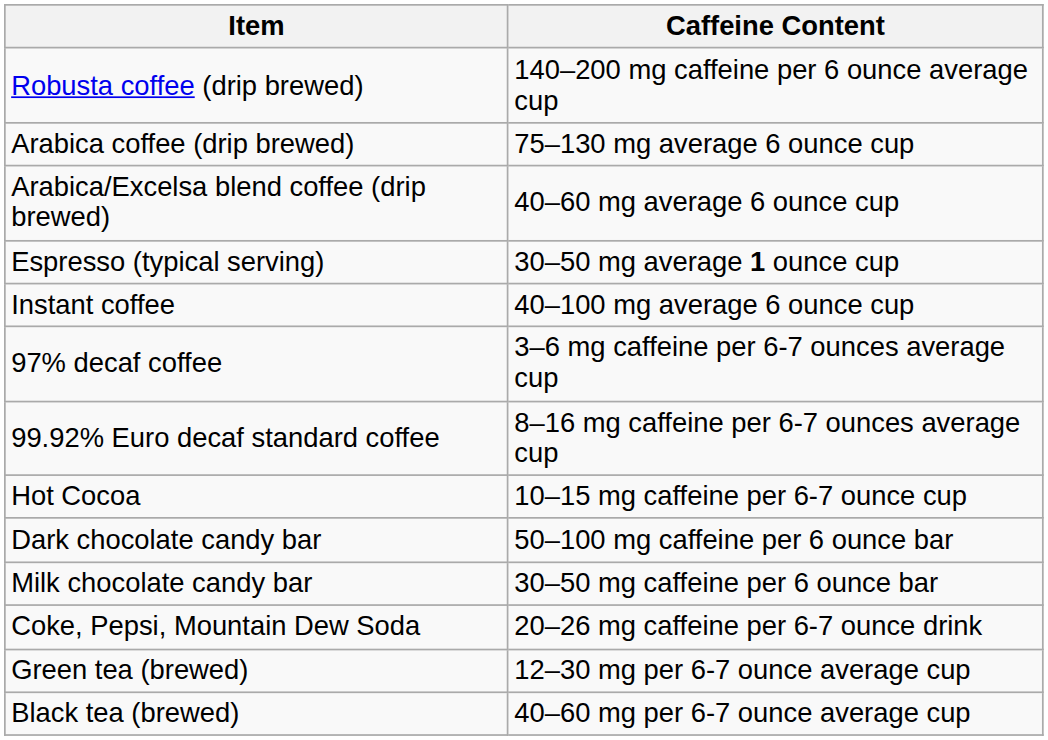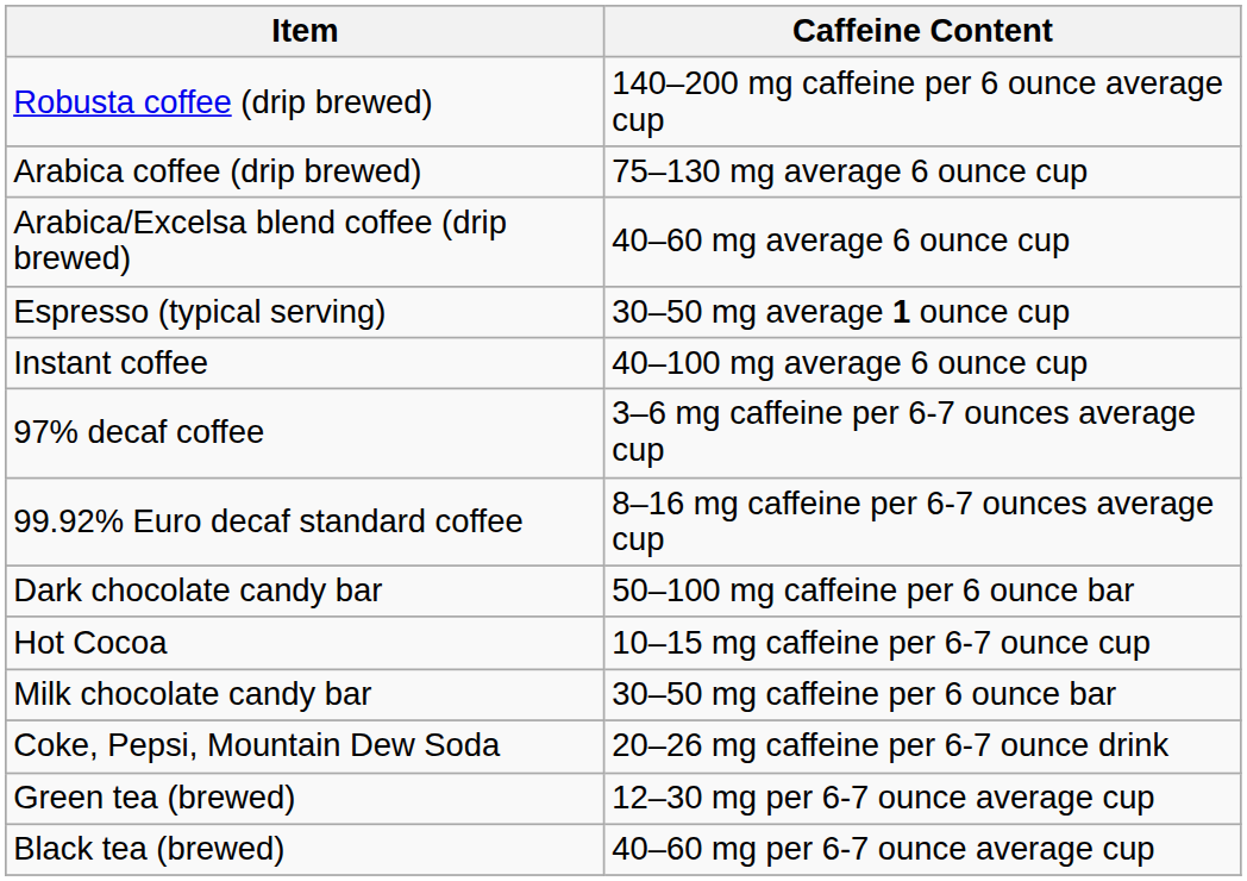 <table class="wikitable sortable">
 <tr>
 <th>Item</th>
 <th>Caffeine Content</th>
 </tr>
 <tr>
 <td><a href='#'>Robusta coffee</a> (drip brewed)</td>
 <td>140–200 mg caffeine per 6 ounce average cup</td>
 </tr>
 <tr>
 <td>Arabica coffee (drip brewed)</td>
 <td>75–130 mg average 6 ounce cup</td>
 </tr>
 <tr>
 <td>Arabica/Excelsa blend coffee (drip brewed)</td>
 <td>40–60 mg average 6 ounce cup</td>
 </tr>
 <tr>
 <td>Espresso (typical serving)</td>
 <td>30–50 mg average <strong>1</strong> ounce cup</td>
 </tr>
 <tr>
 <td>Instant coffee</td>
 <td>40–100 mg average 6 ounce cup</td>
 </tr>
 <tr>
 <td>97% decaf coffee</td>
 <td>3–6 mg caffeine per 6-7 ounces average cup</td>
 </tr>
 <tr>
 <td>99.92% Euro decaf standard coffee</td>
 <td>8–16 mg caffeine per 6-7 ounces average cup</td>
 </tr>
 <tr>
+<td>Dark chocolate candy bar</td>
+<td>50–100 mg caffeine per 6 ounce bar</td>
+</tr>
+<tr>
 <td>Hot Cocoa</td>
 <td>10–15 mg caffeine per 6-7 ounce cup</td>
-</tr>
-<tr>
-<td>Dark chocolate candy bar</td>
-<td>50–100 mg caffeine per 6 ounce bar</td>
 </tr>
 <tr>
 <td>Milk chocolate candy bar</td>
 <td>30–50 mg caffeine per 6 ounce bar</td>
 </tr>
 <tr>
 <td>Coke, Pepsi, Mountain Dew Soda</td>
 <td>20–26 mg caffeine per 6-7 ounce drink</td>
 </tr>
 <tr>
 <td>Green tea (brewed)</td>
 <td>12–30 mg per 6-7 ounce average cup</td>
 </tr>
 <tr>
 <td>Black tea (brewed)</td>
 <td>40–60 mg per 6-7 ounce average cup</td>
 </tr>
 </table>
